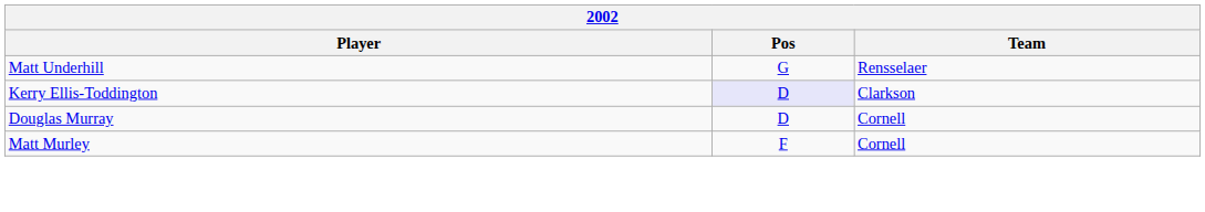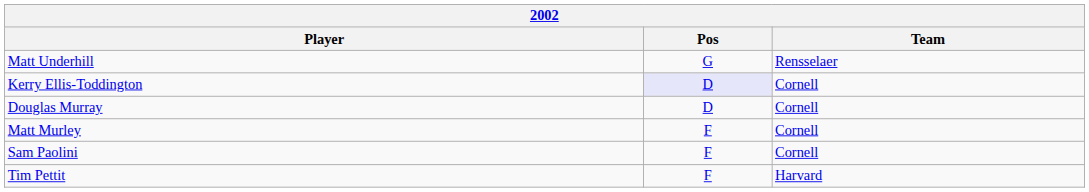 <table class="wikitable" width=95%>
 <tr>
 <th colspan=3><a href='#'>2002</a></th>
 </tr>
 <tr>
 <th>Player</th>
 <th>Pos</th>
 <th>Team</th>
 </tr>
 <tr>
 <td><a href='#'>Matt Underhill</a></td>
 <td align=center><a href='#'>G</a></td>
 <td><a href='#'>Rensselaer</a></td>
 </tr>
 <tr>
 <td><a href='#'>Kerry Ellis-Toddington</a></td>
 <td align=center style="background: lavender;"><a href='#'>D</a></td>
-<td><a href='#'>Clarkson</a></td>
+<td><a href='#'>Cornell</a></td>
 </tr>
 <tr>
 <td><a href='#'>Douglas Murray</a></td>
 <td align=center><a href='#'>D</a></td>
 <td><a href='#'>Cornell</a></td>
 </tr>
 <tr>
 <td><a href='#'>Matt Murley</a></td>
 <td align=center><a href='#'>F</a></td>
 <td><a href='#'>Cornell</a></td>
 </tr>
+<tr>
+<td><a href='#'>Sam Paolini</a></td>
+<td align=center><a href='#'>F</a></td>
+<td><a href='#'>Cornell</a></td>
+</tr>
+<tr>
+<td><a href='#'>Tim Pettit</a></td>
+<td align=center><a href='#'>F</a></td>
+<td><a href='#'>Harvard</a></td>
+</tr>
 </table>
